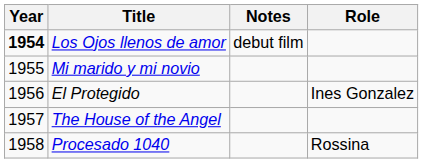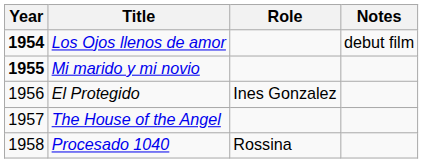 <table class="wikitable sortable">
 <tr>
 <th>Year</th>
 <th>Title</th>
+<th>Role</th>
 <th class="unsortable">Notes</th>
-<th>Role</th>
 </tr>
 <tr>
 <td><strong>1954</strong></td>
 <td><em><a href='#'>Los Ojos llenos de amor</a></em></td>
+<td></td>
 <td>debut film</td>
-<td></td>
 </tr>
 <tr>
-<td>1955</td>
+<td><strong>1955</strong></td>
 <td><em><a href='#'>Mi marido y mi novio</a></em></td>
 <td></td>
 <td></td>
 </tr>
 <tr>
 <td>1956</td>
 <td><em>El Protegido</em></td>
+<td>Ines Gonzalez</td>
 <td></td>
-<td>Ines Gonzalez</td>
 </tr>
 <tr>
 <td>1957</td>
 <td><em><a href='#'>The House of the Angel</a></em></td>
 <td></td>
 <td></td>
 </tr>
 <tr>
 <td>1958</td>
 <td><em><a href='#'>Procesado 1040</a></em></td>
+<td>Rossina</td>
 <td></td>
-<td>Rossina</td>
 </tr>
 </table>
